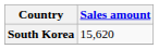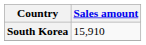 <table class="wikitable plainrowheaders">
 <tr>
 <th>Country</th>
 <th><a href='#'>Sales amount</a></th>
 </tr>
 <tr>
 <th scope="row">South Korea</th>
-<td>15,620</td>
+<td>15,910</td>
 </tr>
 <tr>
 </tr>
 </table>
